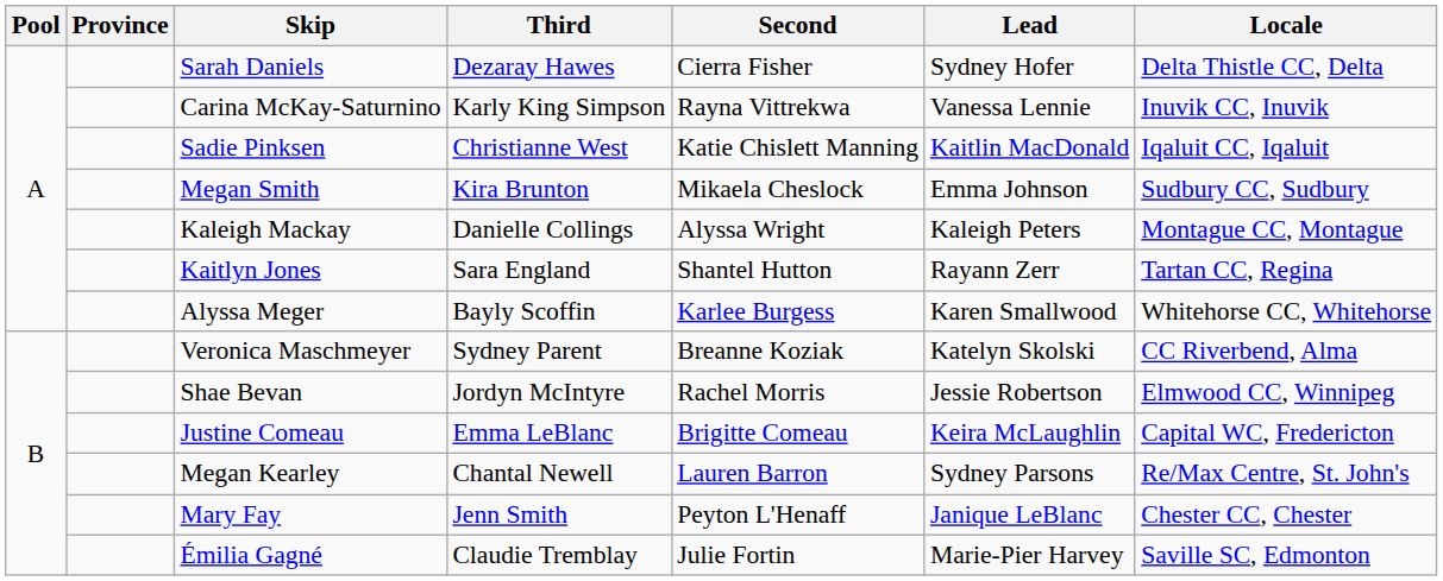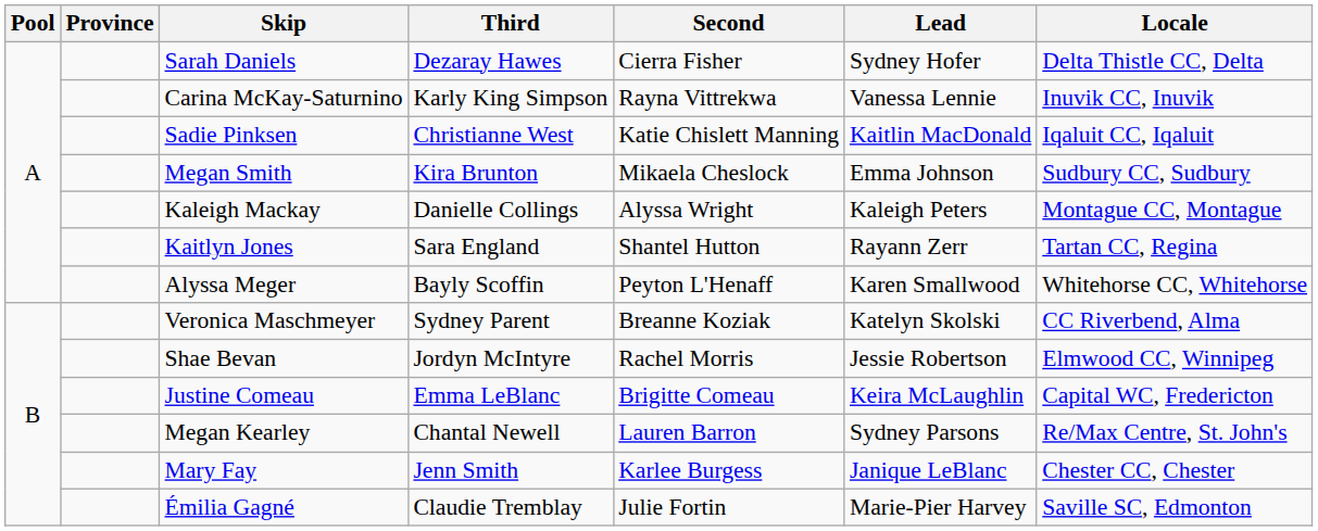 <table class="wikitable">
 <tr>
 <th>Pool</th>
 <th>Province</th>
 <th>Skip</th>
 <th>Third</th>
 <th>Second</th>
 <th>Lead</th>
 <th>Locale</th>
 </tr>
 <tr>
 <td rowspan=7 align=center>A</td>
 <td></td>
 <td><a href='#'>Sarah Daniels</a></td>
 <td><a href='#'>Dezaray Hawes</a></td>
 <td>Cierra Fisher</td>
 <td>Sydney Hofer</td>
 <td><a href='#'>Delta Thistle CC</a>, <a href='#'>Delta</a></td>
 </tr>
 <tr>
 <td></td>
 <td>Carina McKay-Saturnino</td>
 <td>Karly King Simpson</td>
 <td>Rayna Vittrekwa</td>
 <td>Vanessa Lennie</td>
 <td><a href='#'>Inuvik CC</a>, <a href='#'>Inuvik</a></td>
 </tr>
 <tr>
 <td></td>
 <td><a href='#'>Sadie Pinksen</a></td>
 <td><a href='#'>Christianne West</a></td>
 <td>Katie Chislett Manning</td>
 <td><a href='#'>Kaitlin MacDonald</a></td>
 <td><a href='#'>Iqaluit CC</a>, <a href='#'>Iqaluit</a></td>
 </tr>
 <tr>
 <td></td>
 <td><a href='#'>Megan Smith</a></td>
 <td><a href='#'>Kira Brunton</a></td>
 <td>Mikaela Cheslock</td>
 <td>Emma Johnson</td>
 <td><a href='#'>Sudbury CC</a>, <a href='#'>Sudbury</a></td>
 </tr>
 <tr>
 <td></td>
 <td>Kaleigh Mackay</td>
 <td>Danielle Collings</td>
 <td>Alyssa Wright</td>
 <td>Kaleigh Peters</td>
 <td><a href='#'>Montague CC</a>, <a href='#'>Montague</a></td>
 </tr>
 <tr>
 <td></td>
 <td><a href='#'>Kaitlyn Jones</a></td>
 <td>Sara England</td>
 <td>Shantel Hutton</td>
 <td>Rayann Zerr</td>
 <td><a href='#'>Tartan CC</a>, <a href='#'>Regina</a></td>
 </tr>
 <tr>
 <td></td>
 <td>Alyssa Meger</td>
 <td>Bayly Scoffin</td>
-<td><a href='#'>Karlee Burgess</a></td>
+<td>Peyton L'Henaff</td>
 <td>Karen Smallwood</td>
 <td>Whitehorse CC, <a href='#'>Whitehorse</a></td>
 </tr>
 <tr>
 <td rowspan=6 align=center>B</td>
 <td></td>
 <td>Veronica Maschmeyer</td>
 <td>Sydney Parent</td>
 <td>Breanne Koziak</td>
 <td>Katelyn Skolski</td>
 <td><a href='#'>CC Riverbend</a>, <a href='#'>Alma</a></td>
 </tr>
 <tr>
 <td></td>
 <td>Shae Bevan</td>
 <td>Jordyn McIntyre</td>
 <td>Rachel Morris</td>
 <td>Jessie Robertson</td>
 <td><a href='#'>Elmwood CC</a>, <a href='#'>Winnipeg</a></td>
 </tr>
 <tr>
 <td></td>
 <td><a href='#'>Justine Comeau</a></td>
 <td><a href='#'>Emma LeBlanc</a></td>
 <td><a href='#'>Brigitte Comeau</a></td>
 <td><a href='#'>Keira McLaughlin</a></td>
 <td><a href='#'>Capital WC</a>, <a href='#'>Fredericton</a></td>
 </tr>
 <tr>
 <td></td>
 <td>Megan Kearley</td>
 <td>Chantal Newell</td>
 <td><a href='#'>Lauren Barron</a></td>
 <td>Sydney Parsons</td>
 <td><a href='#'>Re/Max Centre</a>, <a href='#'>St. John's</a></td>
 </tr>
 <tr>
 <td></td>
 <td><a href='#'>Mary Fay</a></td>
 <td><a href='#'>Jenn Smith</a></td>
-<td>Peyton L'Henaff</td>
+<td><a href='#'>Karlee Burgess</a></td>
 <td><a href='#'>Janique LeBlanc</a></td>
 <td><a href='#'>Chester CC</a>, <a href='#'>Chester</a></td>
 </tr>
 <tr>
 <td></td>
 <td><a href='#'>Émilia Gagné</a></td>
 <td>Claudie Tremblay</td>
 <td>Julie Fortin</td>
 <td>Marie-Pier Harvey</td>
 <td><a href='#'>Saville SC</a>, <a href='#'>Edmonton</a></td>
 </tr>
 </table>
